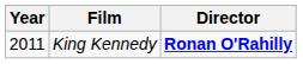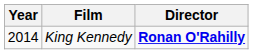 <table class="wikitable">
 <tr>
 <th>Year</th>
 <th>Film</th>
 <th>Director</th>
 </tr>
 <tr>
-<td>2011</td>
+<td>2014</td>
 <td><em>King Kennedy</em></td>
 <td><strong><a href='#'>Ronan O'Rahilly</a></strong></td>
 </tr>
 </table>
